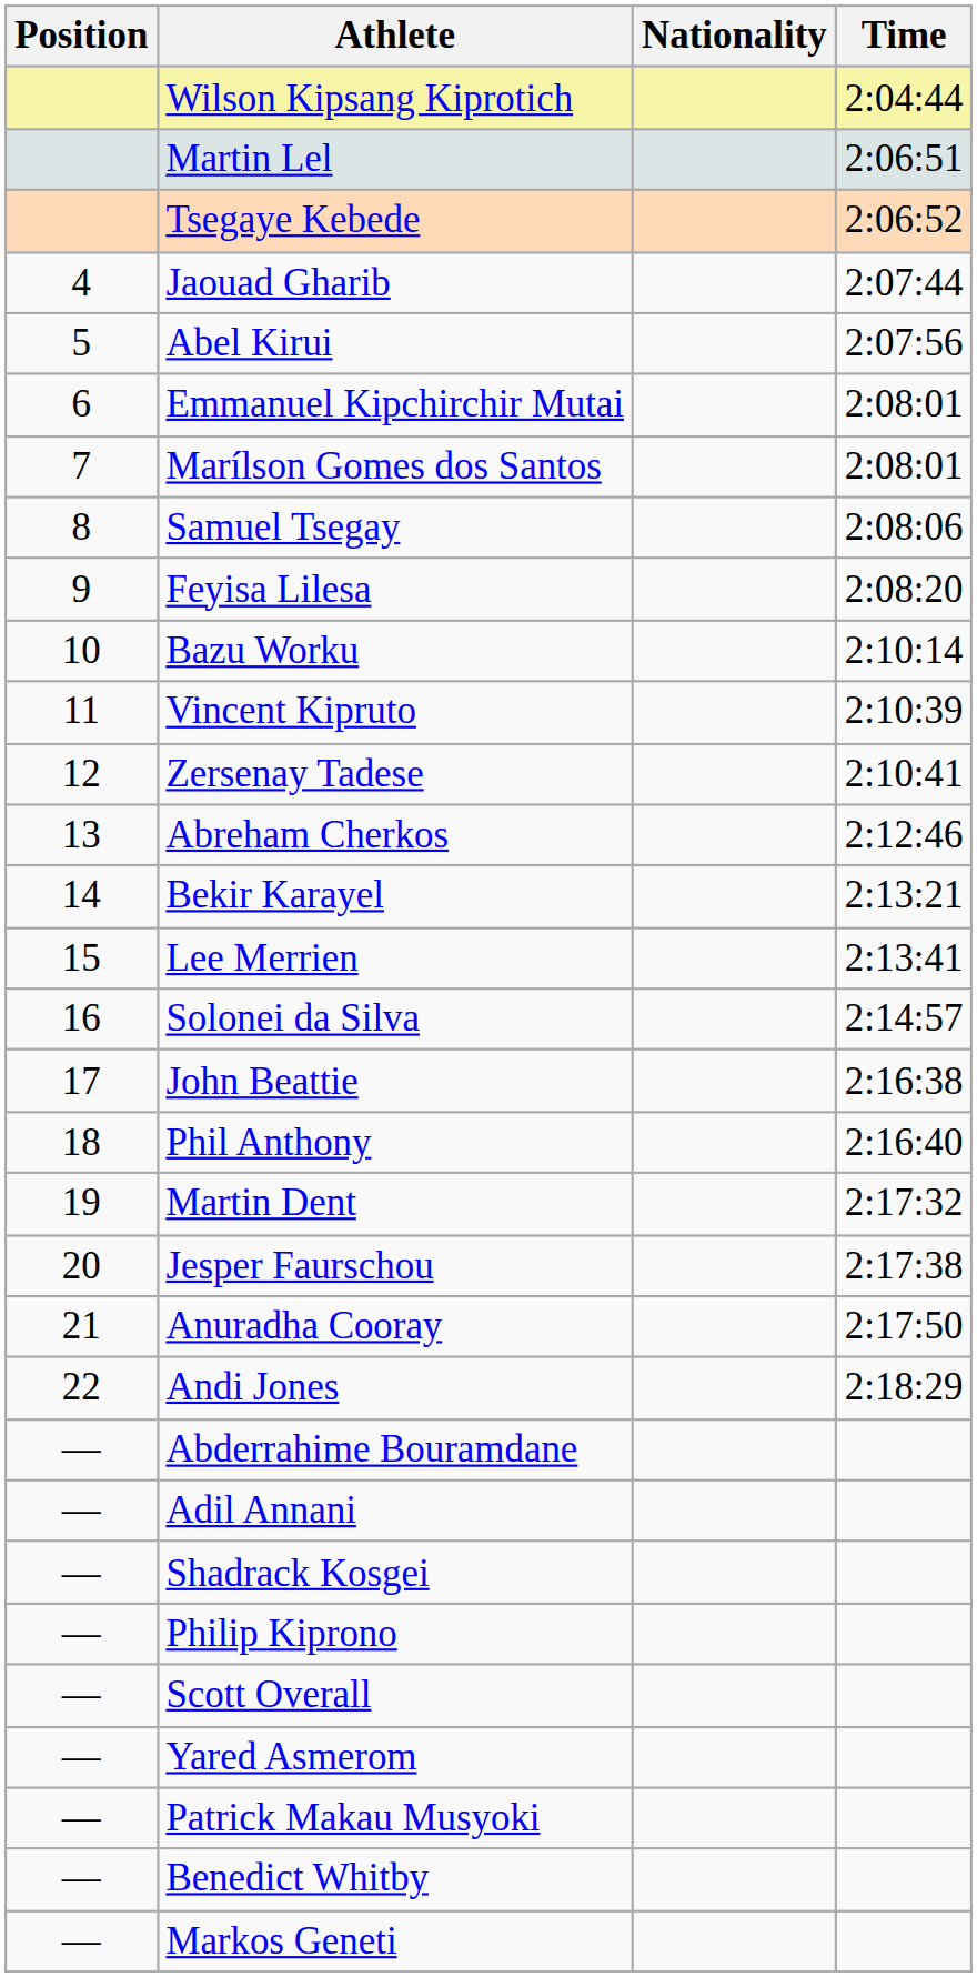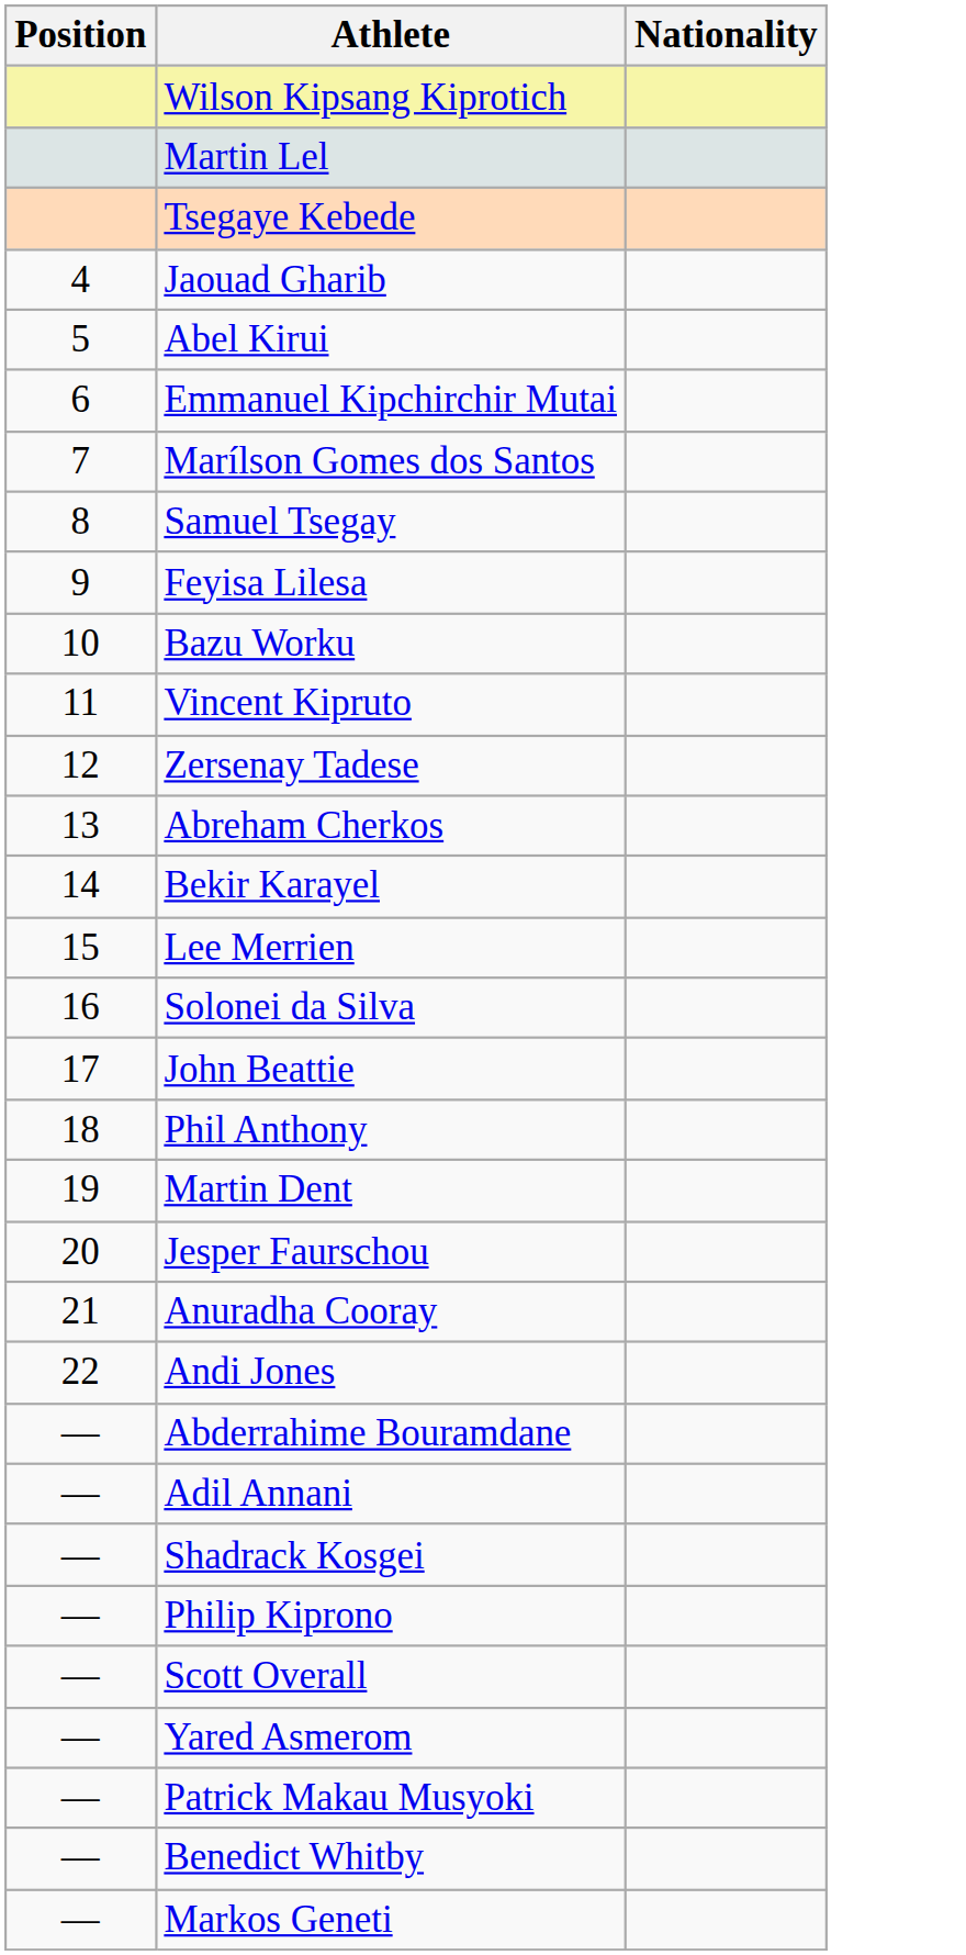 <table class="wikitable sortable">
 <tr>
 <th>Position</th>
 <th>Athlete</th>
 <th>Nationality</th>
-<th>Time</th>
 </tr>
 <tr bgcolor=#F7F6A8>
 <td align=center></td>
 <td><a href='#'>Wilson Kipsang Kiprotich</a></td>
 <td></td>
-<td>2:04:44</td>
 </tr>
 <tr bgcolor=#DCE5E5>
 <td align=center></td>
 <td><a href='#'>Martin Lel</a></td>
 <td></td>
-<td>2:06:51</td>
 </tr>
 <tr bgcolor=#FFDAB9>
 <td align=center></td>
 <td><a href='#'>Tsegaye Kebede</a></td>
 <td></td>
-<td>2:06:52</td>
 </tr>
 <tr>
 <td align=center>4</td>
 <td><a href='#'>Jaouad Gharib</a></td>
 <td></td>
-<td>2:07:44</td>
 </tr>
 <tr>
 <td align=center>5</td>
 <td><a href='#'>Abel Kirui</a></td>
 <td></td>
-<td>2:07:56</td>
 </tr>
 <tr>
 <td align=center>6</td>
 <td><a href='#'>Emmanuel Kipchirchir Mutai</a></td>
 <td></td>
-<td>2:08:01</td>
 </tr>
 <tr>
 <td align=center>7</td>
 <td><a href='#'>Marílson Gomes dos Santos</a></td>
 <td></td>
-<td>2:08:01</td>
 </tr>
 <tr>
 <td align=center>8</td>
 <td><a href='#'>Samuel Tsegay</a></td>
 <td></td>
-<td>2:08:06</td>
 </tr>
 <tr>
 <td align=center>9</td>
 <td><a href='#'>Feyisa Lilesa</a></td>
 <td></td>
-<td>2:08:20</td>
 </tr>
 <tr>
 <td align=center>10</td>
 <td><a href='#'>Bazu Worku</a></td>
 <td></td>
-<td>2:10:14</td>
 </tr>
 <tr>
 <td align=center>11</td>
 <td><a href='#'>Vincent Kipruto</a></td>
 <td></td>
-<td>2:10:39</td>
 </tr>
 <tr>
 <td align=center>12</td>
 <td><a href='#'>Zersenay Tadese</a></td>
 <td></td>
-<td>2:10:41</td>
 </tr>
 <tr>
 <td align=center>13</td>
 <td><a href='#'>Abreham Cherkos</a></td>
 <td></td>
-<td>2:12:46</td>
 </tr>
 <tr>
 <td align=center>14</td>
 <td><a href='#'>Bekir Karayel</a></td>
 <td></td>
-<td>2:13:21</td>
 </tr>
 <tr>
 <td align=center>15</td>
 <td><a href='#'>Lee Merrien</a></td>
 <td></td>
-<td>2:13:41</td>
 </tr>
 <tr>
 <td align=center>16</td>
 <td><a href='#'>Solonei da Silva</a></td>
 <td></td>
-<td>2:14:57</td>
 </tr>
 <tr>
 <td align=center>17</td>
 <td><a href='#'>John Beattie</a></td>
 <td></td>
-<td>2:16:38</td>
 </tr>
 <tr>
 <td align=center>18</td>
 <td><a href='#'>Phil Anthony</a></td>
 <td></td>
-<td>2:16:40</td>
 </tr>
 <tr>
 <td align=center>19</td>
 <td><a href='#'>Martin Dent</a></td>
 <td></td>
-<td>2:17:32</td>
 </tr>
 <tr>
 <td align=center>20</td>
 <td><a href='#'>Jesper Faurschou</a></td>
 <td></td>
-<td>2:17:38</td>
 </tr>
 <tr>
 <td align=center>21</td>
 <td><a href='#'>Anuradha Cooray</a></td>
 <td></td>
-<td>2:17:50</td>
 </tr>
 <tr>
 <td align=center>22</td>
 <td><a href='#'>Andi Jones</a></td>
 <td></td>
-<td>2:18:29</td>
 </tr>
 <tr>
 <td align=center>—</td>
 <td><a href='#'>Abderrahime Bouramdane</a></td>
-<td></td>
 <td></td>
 </tr>
 <tr>
 <td align=center>—</td>
 <td><a href='#'>Adil Annani</a></td>
 <td></td>
-<td></td>
 </tr>
 <tr>
 <td align=center>—</td>
 <td><a href='#'>Shadrack Kosgei</a></td>
-<td></td>
 <td></td>
 </tr>
 <tr>
 <td align=center>—</td>
 <td><a href='#'>Philip Kiprono</a></td>
 <td></td>
-<td></td>
 </tr>
 <tr>
 <td align=center>—</td>
 <td><a href='#'>Scott Overall</a></td>
-<td></td>
 <td></td>
 </tr>
 <tr>
 <td align=center>—</td>
 <td><a href='#'>Yared Asmerom</a></td>
 <td></td>
-<td></td>
 </tr>
 <tr>
 <td align=center>—</td>
 <td><a href='#'>Patrick Makau Musyoki</a></td>
-<td></td>
 <td></td>
 </tr>
 <tr>
 <td align=center>—</td>
 <td><a href='#'>Benedict Whitby</a></td>
 <td></td>
-<td></td>
 </tr>
 <tr>
 <td align=center>—</td>
 <td><a href='#'>Markos Geneti</a></td>
 <td></td>
-<td></td>
 </tr>
 </table>
